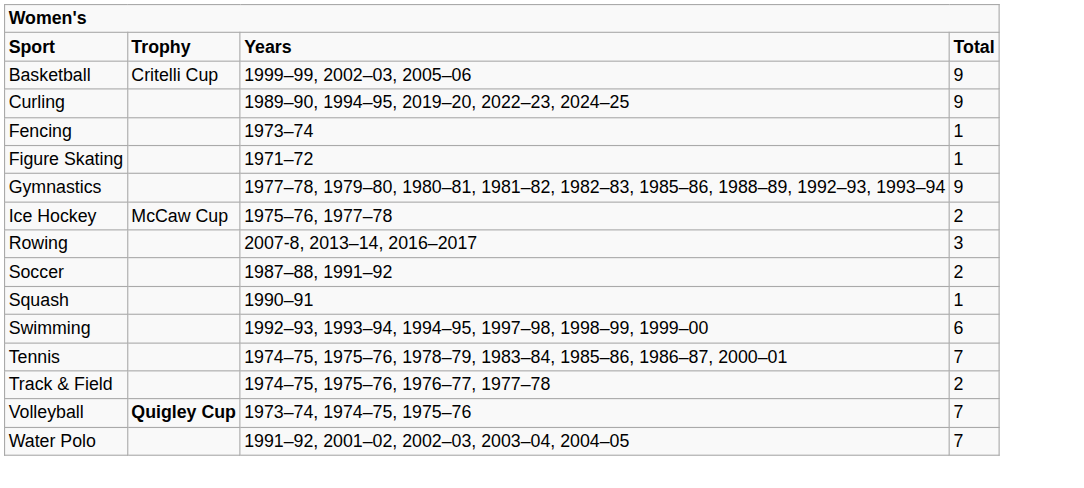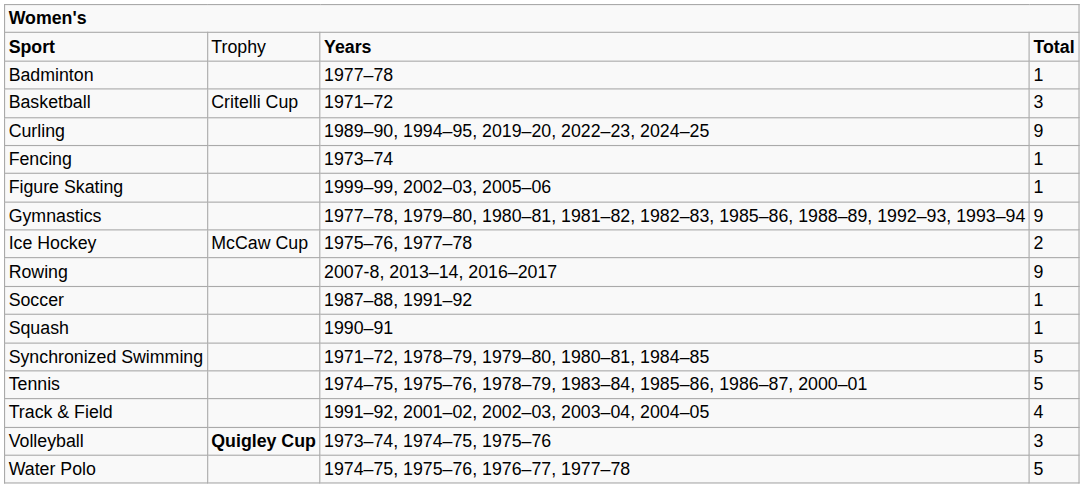 <table class="wikitable">
 <tr>
 <td colspan="4"><strong>Women's</strong></td>
 </tr>
 <tr>
 <td><strong>Sport</strong></td>
-<td><strong>Trophy</strong></td>
+<td>Trophy</td>
 <td><strong>Years</strong></td>
 <td><strong> Total</strong></td>
 </tr>
 <tr>
+<td>Badminton</td>
+<td></td>
+<td>1977–78</td>
+<td>1</td>
+</tr>
+<tr>
 <td>Basketball</td>
 <td>Critelli Cup</td>
-<td>1999–99, 2002–03, 2005–06</td>
-<td>9</td>
+<td>1971–72</td>
+<td>3</td>
 </tr>
 <tr>
 <td>Curling</td>
 <td></td>
 <td>1989–90, 1994–95, 2019–20, 2022–23, 2024–25</td>
 <td>9</td>
 </tr>
 <tr>
 <td>Fencing</td>
 <td></td>
 <td>1973–74</td>
 <td>1</td>
 </tr>
 <tr>
 <td>Figure Skating</td>
 <td></td>
-<td>1971–72</td>
+<td>1999–99, 2002–03, 2005–06</td>
 <td>1</td>
 </tr>
 <tr>
 <td>Gymnastics</td>
 <td></td>
 <td>1977–78, 1979–80, 1980–81, 1981–82, 1982–83, 1985–86, 1988–89, 1992–93, 1993–94</td>
 <td>9</td>
 </tr>
 <tr>
 <td>Ice Hockey</td>
 <td>McCaw Cup</td>
 <td>1975–76, 1977–78</td>
 <td>2</td>
 </tr>
 <tr>
 <td>Rowing</td>
 <td></td>
 <td>2007-8, 2013–14, 2016–2017</td>
-<td>3</td>
+<td>9</td>
 </tr>
 <tr>
 <td>Soccer</td>
 <td></td>
 <td>1987–88, 1991–92</td>
-<td>2</td>
+<td>1</td>
 </tr>
 <tr>
 <td>Squash</td>
 <td></td>
 <td>1990–91</td>
 <td>1</td>
 </tr>
 <tr>
-<td>Swimming</td>
+<td>Synchronized Swimming</td>
 <td></td>
-<td>1992–93, 1993–94, 1994–95, 1997–98, 1998–99, 1999–00</td>
-<td>6</td>
+<td>1971–72, 1978–79, 1979–80, 1980–81, 1984–85</td>
+<td>5</td>
 </tr>
 <tr>
 <td>Tennis</td>
 <td></td>
 <td>1974–75, 1975–76, 1978–79, 1983–84, 1985–86, 1986–87, 2000–01</td>
-<td>7</td>
+<td>5</td>
 </tr>
 <tr>
 <td>Track & Field</td>
 <td></td>
-<td>1974–75, 1975–76, 1976–77, 1977–78</td>
-<td>2</td>
+<td>1991–92, 2001–02, 2002–03, 2003–04, 2004–05</td>
+<td>4</td>
 </tr>
 <tr>
 <td>Volleyball</td>
 <td><strong>Quigley Cup</strong></td>
 <td>1973–74, 1974–75, 1975–76</td>
-<td>7</td>
+<td>3</td>
 </tr>
 <tr>
 <td>Water Polo</td>
 <td></td>
-<td>1991–92, 2001–02, 2002–03, 2003–04, 2004–05</td>
-<td>7</td>
+<td>1974–75, 1975–76, 1976–77, 1977–78</td>
+<td>5</td>
 </tr>
 </table>
